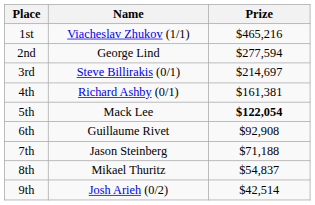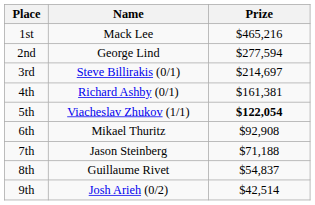 <table class="wikitable">
 <tr>
 <th width="50">Place</th>
 <th width="200">Name</th>
 <th width="125">Prize</th>
 </tr>
 <tr>
 <td align = "center">1st</td>
-<td align = "center"><a href='#'>Viacheslav Zhukov</a> (1/1)</td>
+<td align = "center">Mack Lee</td>
 <td align = "center">$465,216</td>
 </tr>
 <tr>
 <td align = "center">2nd</td>
 <td align = "center">George Lind</td>
 <td align = "center">$277,594</td>
 </tr>
 <tr>
 <td align = "center">3rd</td>
 <td align = "center"><a href='#'>Steve Billirakis</a> (0/1)</td>
 <td align = "center">$214,697</td>
 </tr>
 <tr>
 <td align = "center">4th</td>
 <td align = "center"><a href='#'>Richard Ashby</a> (0/1)</td>
 <td align = "center">$161,381</td>
 </tr>
 <tr>
 <td align = "center">5th</td>
-<td align = "center">Mack Lee</td>
+<td align = "center"><a href='#'>Viacheslav Zhukov</a> (1/1)</td>
 <td align = "center"><strong>$122,054</strong></td>
 </tr>
 <tr>
 <td align = "center">6th</td>
-<td align = "center">Guillaume Rivet</td>
+<td align = "center">Mikael Thuritz</td>
 <td align = "center">$92,908</td>
 </tr>
 <tr>
 <td align = "center">7th</td>
 <td align = "center">Jason Steinberg</td>
 <td align = "center">$71,188</td>
 </tr>
 <tr>
 <td align = "center">8th</td>
-<td align = "center">Mikael Thuritz</td>
+<td align = "center">Guillaume Rivet</td>
 <td align = "center">$54,837</td>
 </tr>
 <tr>
 <td align = "center">9th</td>
 <td align = "center"><a href='#'>Josh Arieh</a> (0/2)</td>
 <td align = "center">$42,514</td>
 </tr>
 </table>
